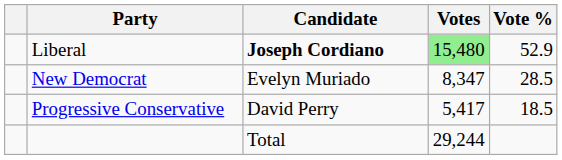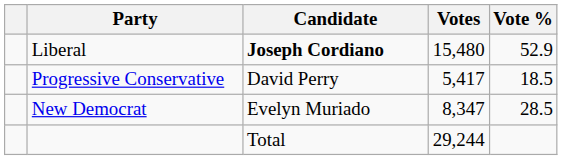 <table class="wikitable">
 <tr>
 <th></th>
 <th scope="col" width="175">Party</th>
 <th scope="col" width="150">Candidate</th>
 <th>Votes</th>
 <th>Vote %</th>
 </tr>
 <tr>
 <td>   </td>
 <td>Liberal</td>
 <td><strong>Joseph Cordiano</strong></td>
-<td align=right style="background: lightgreen;">15,480</td>
+<td align=right>15,480</td>
 <td align=right>52.9</td>
+</tr>
+<tr |>
+<td>   </td>
+<td><a href='#'>Progressive Conservative</a></td>
+<td>David Perry</td>
+<td align=right>5,417</td>
+<td align=right>18.5</td>
 </tr>
 <tr |>
 <td>   </td>
 <td><a href='#'>New Democrat</a></td>
 <td>Evelyn Muriado</td>
 <td align=right>8,347</td>
 <td align=right>28.5</td>
 </tr>
 <tr |>
-<td>   </td>
-<td><a href='#'>Progressive Conservative</a></td>
-<td>David Perry</td>
-<td align=right>5,417</td>
-<td align=right>18.5</td>
-</tr>
-<tr |>
 <td></td>
 <td></td>
 <td>Total</td>
 <td align=right>29,244</td>
 <td></td>
 </tr>
 </table>
